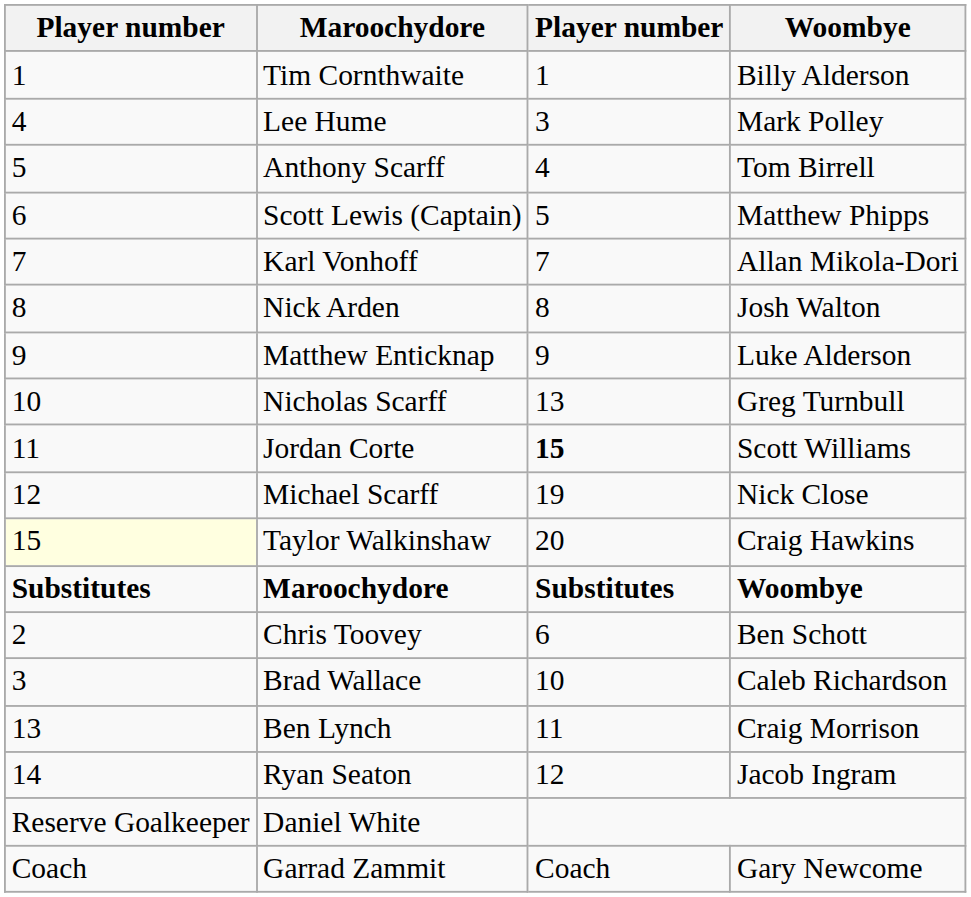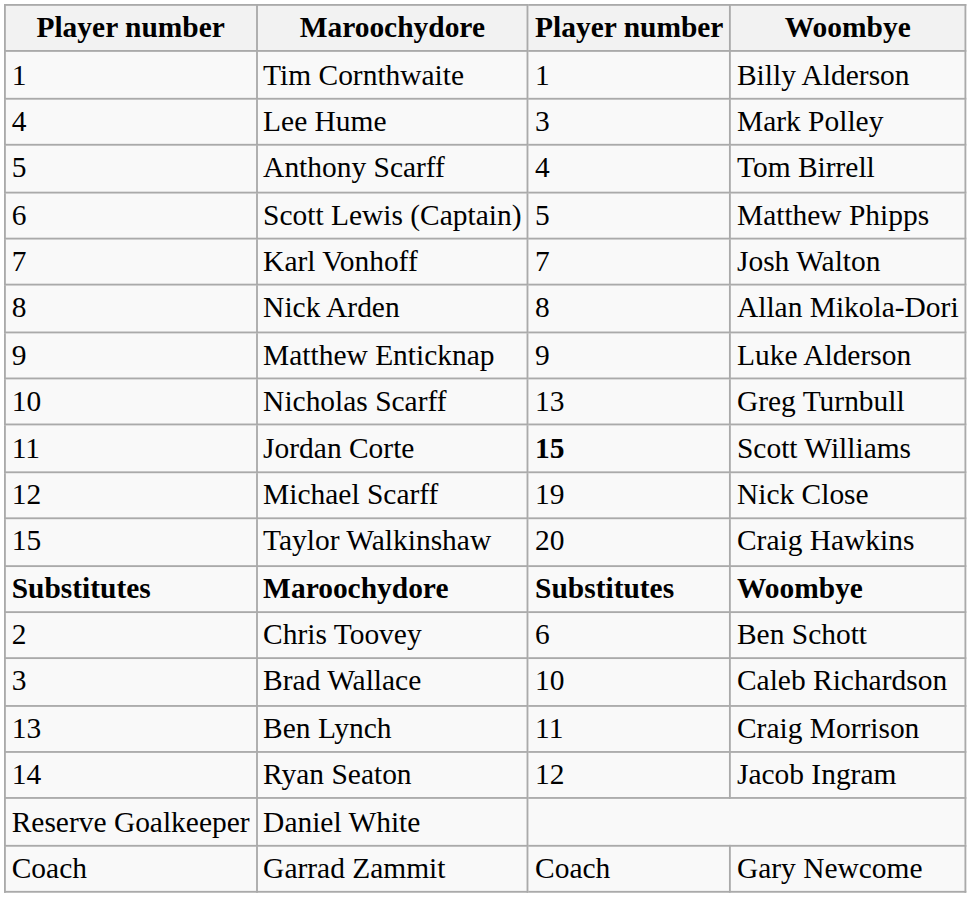 <table class="wikitable">
 <tr>
 <th>Player number</th>
 <th>Maroochydore</th>
 <th>Player number</th>
 <th>Woombye</th>
 </tr>
 <tr>
 <td>1</td>
 <td>Tim Cornthwaite</td>
 <td>1</td>
 <td>Billy Alderson</td>
 </tr>
 <tr>
 <td>4</td>
 <td>Lee Hume</td>
 <td>3</td>
 <td>Mark Polley</td>
 </tr>
 <tr>
 <td>5</td>
 <td>Anthony Scarff</td>
 <td>4</td>
 <td>Tom Birrell</td>
 </tr>
 <tr>
 <td>6</td>
 <td>Scott Lewis (Captain)</td>
 <td>5</td>
 <td>Matthew Phipps</td>
 </tr>
 <tr>
 <td>7</td>
 <td>Karl Vonhoff</td>
 <td>7</td>
-<td>Allan Mikola-Dori</td>
+<td>Josh Walton</td>
 </tr>
 <tr>
 <td>8</td>
 <td>Nick Arden</td>
 <td>8</td>
-<td>Josh Walton</td>
+<td>Allan Mikola-Dori</td>
 </tr>
 <tr>
 <td>9</td>
 <td>Matthew Enticknap</td>
 <td>9</td>
 <td>Luke Alderson</td>
 </tr>
 <tr>
 <td>10</td>
 <td>Nicholas Scarff</td>
 <td>13</td>
 <td>Greg Turnbull</td>
 </tr>
 <tr>
 <td>11</td>
 <td>Jordan Corte</td>
 <td><strong>15</strong></td>
 <td>Scott Williams</td>
 </tr>
 <tr>
 <td>12</td>
 <td>Michael Scarff</td>
 <td>19</td>
 <td>Nick Close</td>
 </tr>
 <tr>
-<td style="background: lightyellow;">15</td>
+<td>15</td>
 <td>Taylor Walkinshaw</td>
 <td>20</td>
 <td>Craig Hawkins</td>
 </tr>
 <tr>
 <td><strong>Substitutes</strong></td>
 <td><strong>Maroochydore</strong></td>
 <td><strong>Substitutes</strong></td>
 <td><strong>Woombye</strong></td>
 </tr>
 <tr>
 <td>2</td>
 <td>Chris Toovey</td>
 <td>6</td>
 <td>Ben Schott</td>
 </tr>
 <tr>
 <td>3</td>
 <td>Brad Wallace</td>
 <td>10</td>
 <td>Caleb Richardson</td>
 </tr>
 <tr>
 <td>13</td>
 <td>Ben Lynch</td>
 <td>11</td>
 <td>Craig Morrison</td>
 </tr>
 <tr>
 <td>14</td>
 <td>Ryan Seaton</td>
 <td>12</td>
 <td>Jacob Ingram</td>
 </tr>
 <tr>
 <td>Reserve Goalkeeper</td>
 <td>Daniel White</td>
 </tr>
 <tr>
 <td>Coach</td>
 <td>Garrad Zammit</td>
 <td>Coach</td>
 <td>Gary Newcome</td>
 </tr>
 </table>
